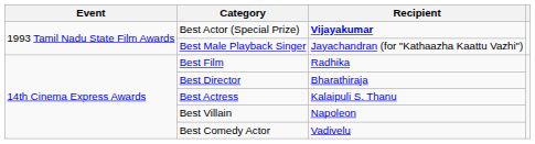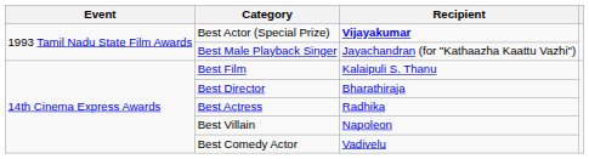 <table class="wikitable">
 <tr>
 <th>Event</th>
 <th>Category</th>
 <th>Recipient</th>
 <th></th>
 </tr>
 <tr>
 <td rowspan="2">1993 <a href='#'>Tamil Nadu State Film Awards</a></td>
 <td>Best Actor (Special Prize)</td>
 <td><strong><a href='#'>Vijayakumar</a></strong></td>
 <td rowspan="2" style="text-align: center;"><br><br></td>
 </tr>
 <tr>
 <td><a href='#'>Best Male Playback Singer</a></td>
 <td><a href='#'>Jayachandran</a> (for "Kathaazha Kaattu Vazhi")</td>
 </tr>
 <tr>
 <td rowspan="5"><a href='#'>14th Cinema Express Awards</a></td>
 <td><a href='#'>Best Film</a></td>
-<td><a href='#'>Radhika</a></td>
+<td><a href='#'>Kalaipuli S. Thanu</a></td>
 <td rowspan="5" style="text-align: center;"></td>
 </tr>
 <tr>
 <td><a href='#'>Best Director</a></td>
 <td><a href='#'>Bharathiraja</a></td>
 </tr>
 <tr>
 <td><a href='#'>Best Actress</a></td>
-<td><a href='#'>Kalaipuli S. Thanu</a></td>
+<td><a href='#'>Radhika</a></td>
 </tr>
 <tr>
 <td>Best Villain</td>
 <td><a href='#'>Napoleon</a></td>
 </tr>
 <tr>
 <td>Best Comedy Actor</td>
 <td><a href='#'>Vadivelu</a></td>
 </tr>
 </table>
